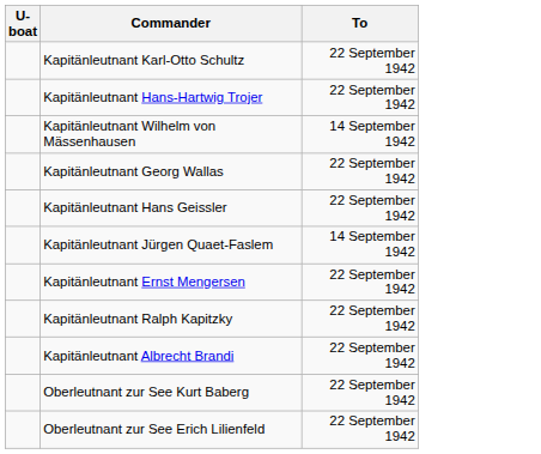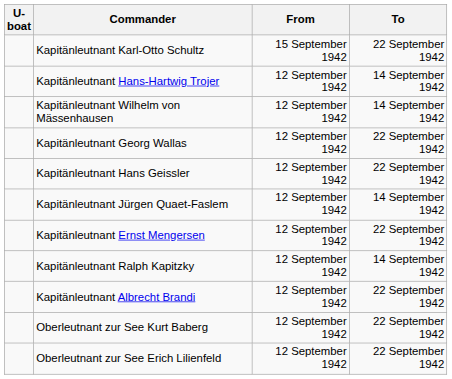 <table class="wikitable sortable">
 <tr>
 <th width="30px">U-boat</th>
 <th width="300px">Commander</th>
+<th width="130px">From</th>
 <th width="130px">To</th>
 </tr>
 <tr>
 <td align="center"></td>
 <td align="left">Kapitänleutnant Karl-Otto Schultz</td>
+<td align="right">15 September 1942</td>
 <td align="right">22 September 1942</td>
 </tr>
 <tr>
 <td align="center"></td>
 <td align="left">Kapitänleutnant <a href='#'>Hans-Hartwig Trojer</a></td>
-<td align="right">22 September 1942</td>
+<td align="right">12 September 1942</td>
+<td align="right">14 September 1942</td>
 </tr>
 <tr>
 <td align="center"></td>
 <td align="left">Kapitänleutnant Wilhelm von Mässenhausen</td>
+<td align="right">12 September 1942</td>
 <td align="right">14 September 1942</td>
 </tr>
 <tr>
 <td align="center"></td>
 <td align="left">Kapitänleutnant Georg Wallas</td>
+<td align="right">12 September 1942</td>
 <td align="right">22 September 1942</td>
 </tr>
 <tr>
 <td align="center"></td>
 <td align="left">Kapitänleutnant Hans Geissler</td>
+<td align="right">12 September 1942</td>
 <td align="right">22 September 1942</td>
 </tr>
 <tr>
 <td align="center"></td>
 <td align="left">Kapitänleutnant Jürgen Quaet-Faslem</td>
+<td align="right">12 September 1942</td>
 <td align="right">14 September 1942</td>
 </tr>
 <tr>
 <td align="center"></td>
 <td align="left">Kapitänleutnant <a href='#'>Ernst Mengersen</a></td>
+<td align="right">12 September 1942</td>
 <td align="right">22 September 1942</td>
 </tr>
 <tr>
 <td align="center"></td>
 <td align="left">Kapitänleutnant Ralph Kapitzky</td>
-<td align="right">22 September 1942</td>
+<td align="right">12 September 1942</td>
+<td align="right">14 September 1942</td>
 </tr>
 <tr>
 <td align="center"></td>
 <td align="left">Kapitänleutnant <a href='#'>Albrecht Brandi</a></td>
+<td align="right">12 September 1942</td>
 <td align="right">22 September 1942</td>
 </tr>
 <tr>
 <td align="center"></td>
 <td align="left">Oberleutnant zur See Kurt Baberg</td>
+<td align="right">12 September 1942</td>
 <td align="right">22 September 1942</td>
 </tr>
 <tr>
 <td align="center"></td>
 <td align="left">Oberleutnant zur See Erich Lilienfeld</td>
+<td align="right">12 September 1942</td>
 <td align="right">22 September 1942</td>
 </tr>
 </table>
